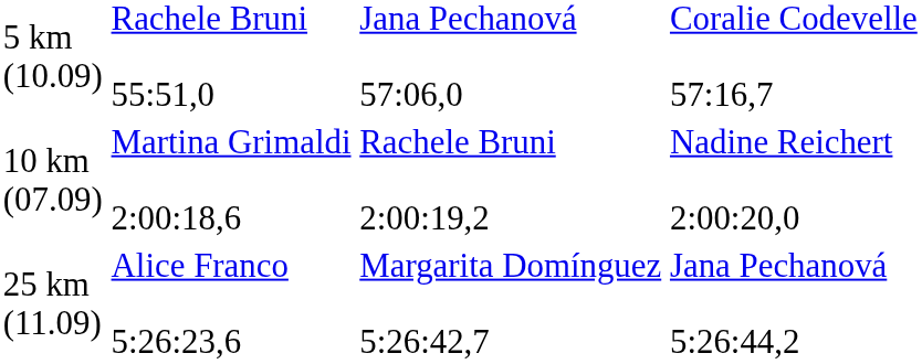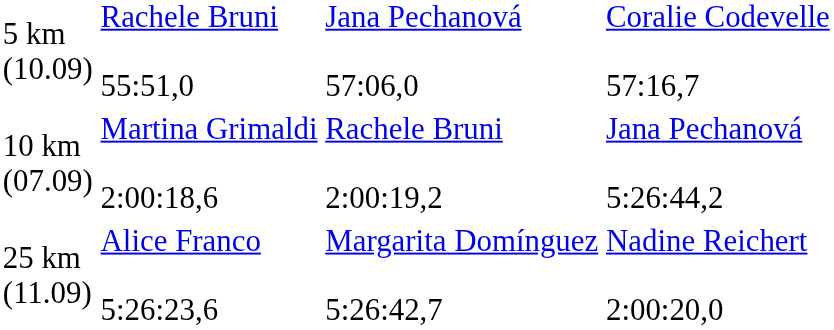 <table>
 <tr>
 <td>5 km  <br> (10.09)</td>
 <td><a href='#'>Rachele Bruni</a> <br><br> 55:51,0</td>
 <td><a href='#'>Jana Pechanová</a> <br><br> 57:06,0</td>
 <td><a href='#'>Coralie Codevelle</a> <br><br> 57:16,7</td>
 </tr>
 <tr>
 <td>10 km  <br> (07.09)</td>
 <td><a href='#'>Martina Grimaldi</a> <br><br> 2:00:18,6</td>
 <td><a href='#'>Rachele Bruni</a> <br><br> 2:00:19,2</td>
-<td><a href='#'>Nadine Reichert</a> <br><br> 2:00:20,0</td>
+<td><a href='#'>Jana Pechanová</a> <br><br> 5:26:44,2</td>
 </tr>
 <tr>
 <td>25 km  <br> (11.09)</td>
 <td><a href='#'>Alice Franco</a> <br><br> 5:26:23,6</td>
 <td><a href='#'>Margarita Domínguez</a> <br><br> 5:26:42,7</td>
-<td><a href='#'>Jana Pechanová</a> <br><br> 5:26:44,2</td>
+<td><a href='#'>Nadine Reichert</a> <br><br> 2:00:20,0</td>
 </tr>
 </table>
